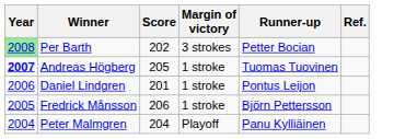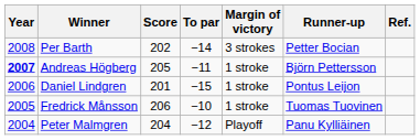 <table class="wikitable" style="font-size:95%;">
 <tr>
 <th>Year</th>
 <th>Winner</th>
 <th>Score</th>
+<th>To par</th>
 <th>Margin of<br>victory</th>
 <th>Runner-up</th>
 <th>Ref.</th>
 </tr>
 <tr>
-<td style="background: lightgreen;"><a href='#'>2008</a></td>
+<td><a href='#'>2008</a></td>
 <td> <a href='#'>Per Barth</a></td>
 <td align=center>202</td>
+<td align=center>−14</td>
 <td>3 strokes</td>
 <td> <a href='#'>Petter Bocian</a></td>
 <td></td>
 </tr>
 <tr>
 <td><strong><a href='#'>2007</a></strong></td>
 <td> <a href='#'>Andreas Högberg</a></td>
 <td align=center>205</td>
+<td align=center>−11</td>
 <td>1 stroke</td>
-<td> <a href='#'>Tuomas Tuovinen</a></td>
+<td> <a href='#'>Björn Pettersson</a></td>
 <td></td>
 </tr>
 <tr>
 <td><a href='#'>2006</a></td>
 <td> <a href='#'>Daniel Lindgren</a></td>
 <td align=center>201</td>
+<td align=center>−15</td>
 <td>1 stroke</td>
 <td> <a href='#'>Pontus Leijon</a></td>
 <td></td>
 </tr>
 <tr>
 <td><a href='#'>2005</a></td>
 <td> <a href='#'>Fredrick Månsson</a></td>
 <td align=center>206</td>
+<td align=center>−10</td>
 <td>1 stroke</td>
-<td> <a href='#'>Björn Pettersson</a></td>
+<td> <a href='#'>Tuomas Tuovinen</a></td>
 <td></td>
 </tr>
 <tr>
 <td><a href='#'>2004</a></td>
 <td> <a href='#'>Peter Malmgren</a></td>
 <td align=center>204</td>
+<td align=center>−12</td>
 <td>Playoff</td>
 <td> <a href='#'>Panu Kylliäinen</a></td>
 <td></td>
 </tr>
 </table>
